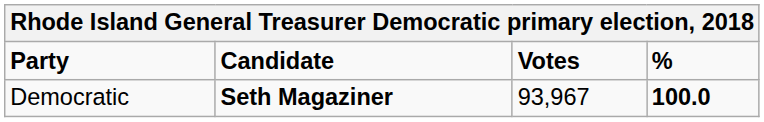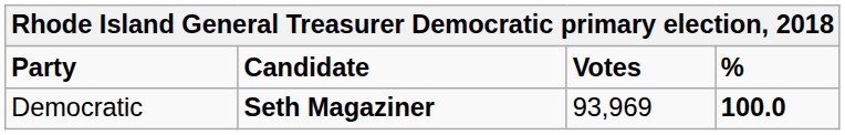 <table class="wikitable">
 <tr>
 <th colspan="4">Rhode Island General Treasurer Democratic primary election, 2018</th>
 </tr>
 <tr>
 <td><strong>Party</strong></td>
 <td><strong>Candidate</strong></td>
 <td><strong>Votes</strong></td>
 <td><strong>%</strong></td>
 </tr>
 <tr>
 <td>Democratic</td>
 <td><strong>Seth Magaziner</strong></td>
-<td>93,967</td>
+<td>93,969</td>
 <td><strong>100.0</strong></td>
 </tr>
 </table>
